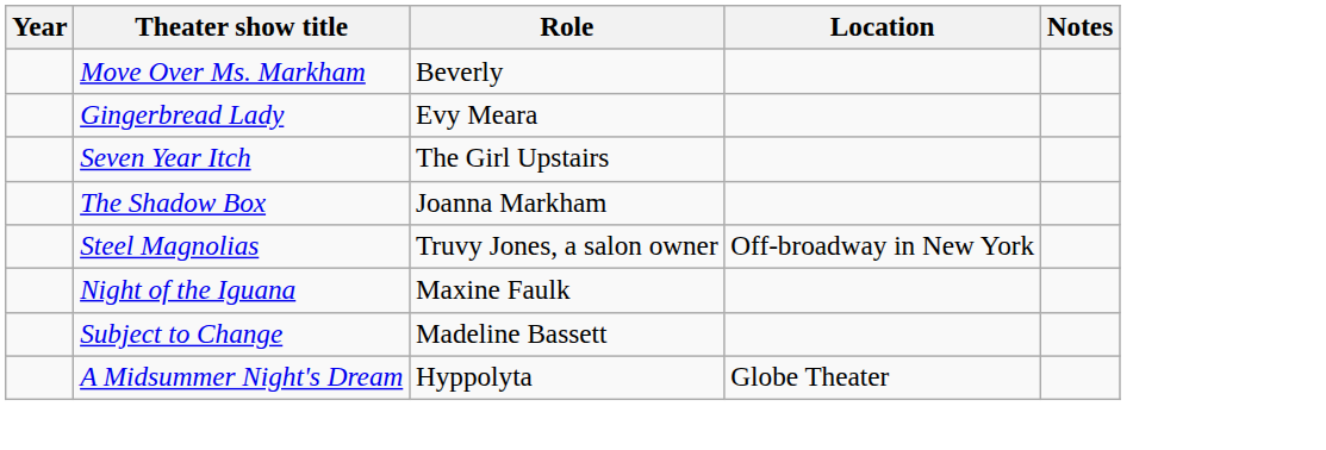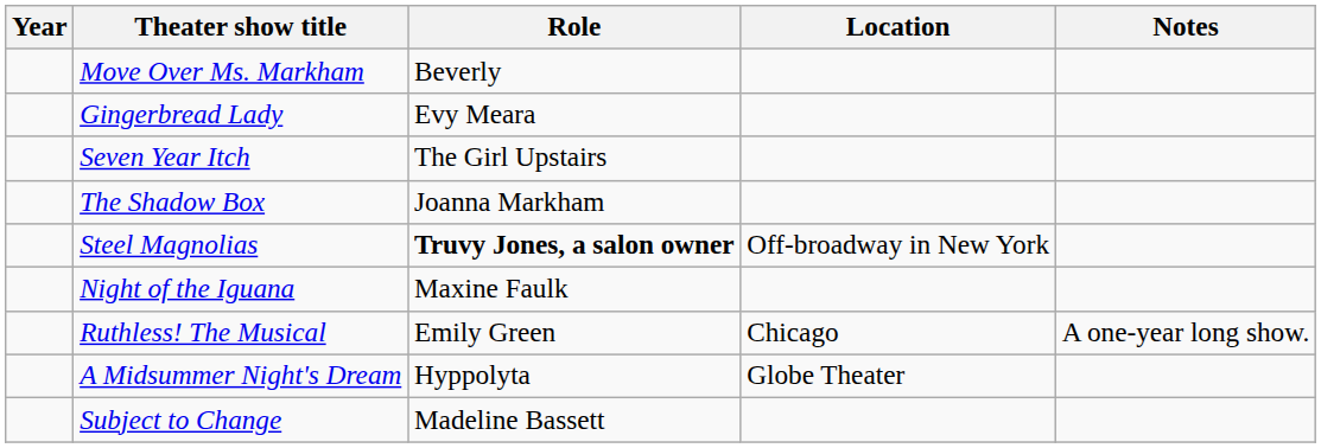 <table class="wikitable sortable">
 <tr>
 <th>Year</th>
 <th>Theater show title</th>
 <th>Role</th>
 <th>Location</th>
 <th>Notes</th>
 </tr>
 <tr>
 <td></td>
 <td><em><a href='#'>Move Over Ms. Markham</a></em></td>
 <td>Beverly</td>
 <td></td>
 <td></td>
 </tr>
 <tr>
 <td></td>
 <td><em><a href='#'>Gingerbread Lady</a></em></td>
 <td>Evy Meara</td>
 <td></td>
 <td></td>
 </tr>
 <tr>
 <td></td>
 <td><em><a href='#'>Seven Year Itch</a></em></td>
 <td>The Girl Upstairs</td>
 <td></td>
 <td></td>
 </tr>
 <tr>
 <td></td>
 <td><em><a href='#'>The Shadow Box</a></em></td>
 <td>Joanna Markham</td>
 <td></td>
 <td></td>
 </tr>
 <tr>
 <td></td>
 <td><em><a href='#'>Steel Magnolias</a></em></td>
-<td>Truvy Jones, a salon owner</td>
+<td><strong>Truvy Jones, a salon owner</strong></td>
 <td>Off-broadway in New York</td>
 <td></td>
 </tr>
 <tr>
 <td></td>
 <td><em><a href='#'>Night of the Iguana</a></em></td>
 <td>Maxine Faulk</td>
 <td></td>
 <td></td>
 </tr>
 <tr>
 <td></td>
-<td><em><a href='#'>Subject to Change</a></em></td>
-<td>Madeline Bassett</td>
-<td></td>
-<td></td>
+<td><em><a href='#'>Ruthless! The Musical</a></em></td>
+<td>Emily Green</td>
+<td>Chicago</td>
+<td>A one-year long show.</td>
 </tr>
 <tr>
 <td></td>
 <td><em><a href='#'>A Midsummer Night's Dream</a></em></td>
 <td>Hyppolyta</td>
 <td>Globe Theater</td>
 <td></td>
 </tr>
+<tr>
+<td></td>
+<td><em><a href='#'>Subject to Change</a></em></td>
+<td>Madeline Bassett</td>
+<td></td>
+<td></td>
+</tr>
 </table>
